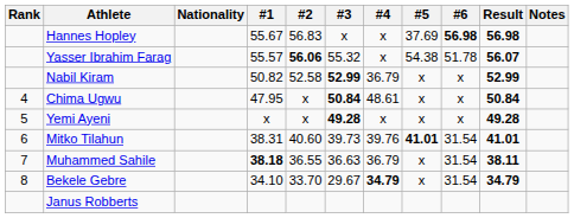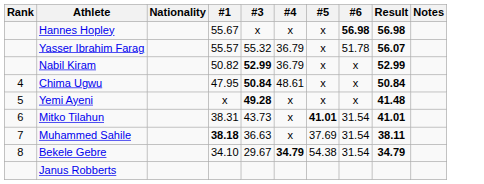 <table class="wikitable sortable" style="text-align:center">
 <tr>
 <th>Rank</th>
 <th>Athlete</th>
 <th>Nationality</th>
 <th>#1</th>
-<th>#2</th>
 <th>#3</th>
 <th>#4</th>
 <th>#5</th>
 <th>#6</th>
 <th>Result</th>
 <th>Notes</th>
 </tr>
 <tr>
 <td></td>
 <td align="left"><a href='#'>Hannes Hopley</a></td>
 <td align=left></td>
 <td>55.67</td>
-<td>56.83</td>
 <td>x</td>
 <td>x</td>
-<td>37.69</td>
+<td>x</td>
 <td><strong>56.98</strong></td>
 <td><strong>56.98</strong></td>
 <td></td>
 </tr>
 <tr>
 <td></td>
 <td align="left"><a href='#'>Yasser Ibrahim Farag</a></td>
 <td align=left></td>
 <td>55.57</td>
-<td><strong>56.06</strong></td>
 <td>55.32</td>
+<td>36.79</td>
 <td>x</td>
-<td>54.38</td>
 <td>51.78</td>
 <td><strong>56.07</strong></td>
 <td></td>
 </tr>
 <tr>
 <td></td>
 <td align="left"><a href='#'>Nabil Kiram</a></td>
 <td align=left></td>
 <td>50.82</td>
-<td>52.58</td>
 <td><strong>52.99</strong></td>
 <td>36.79</td>
 <td>x</td>
 <td>x</td>
 <td><strong>52.99</strong></td>
 <td></td>
 </tr>
 <tr>
 <td>4</td>
 <td align="left"><a href='#'>Chima Ugwu</a></td>
 <td align=left></td>
 <td>47.95</td>
-<td>x</td>
 <td><strong>50.84</strong></td>
 <td>48.61</td>
 <td>x</td>
 <td>x</td>
 <td><strong>50.84</strong></td>
 <td></td>
 </tr>
 <tr>
 <td>5</td>
 <td align="left"><a href='#'>Yemi Ayeni</a></td>
 <td align=left></td>
 <td>x</td>
-<td>x</td>
 <td><strong>49.28</strong></td>
 <td>x</td>
 <td>x</td>
 <td>x</td>
-<td><strong>49.28</strong></td>
+<td><strong>41.48</strong></td>
 <td></td>
 </tr>
 <tr>
 <td>6</td>
 <td align="left"><a href='#'>Mitko Tilahun</a></td>
 <td align=left></td>
 <td>38.31</td>
-<td>40.60</td>
-<td>39.73</td>
-<td>39.76</td>
+<td>43.73</td>
+<td>x</td>
 <td><strong>41.01</strong></td>
 <td>31.54</td>
 <td><strong>41.01</strong></td>
 <td></td>
 </tr>
 <tr>
 <td>7</td>
 <td align="left"><a href='#'>Muhammed Sahile</a></td>
 <td align=left></td>
 <td><strong>38.18</strong></td>
-<td>36.55</td>
 <td>36.63</td>
-<td>36.79</td>
 <td>x</td>
+<td>37.69</td>
 <td>31.54</td>
 <td><strong>38.11</strong></td>
 <td></td>
 </tr>
 <tr>
 <td>8</td>
 <td align="left"><a href='#'>Bekele Gebre</a></td>
 <td align=left></td>
 <td>34.10</td>
-<td>33.70</td>
 <td>29.67</td>
 <td><strong>34.79</strong></td>
-<td>x</td>
+<td>54.38</td>
 <td>31.54</td>
 <td><strong>34.79</strong></td>
 <td></td>
 </tr>
 <tr>
 <td></td>
 <td align="left"><a href='#'>Janus Robberts</a></td>
 <td align=left></td>
 <td></td>
 <td></td>
 <td></td>
 <td></td>
 <td></td>
-<td></td>
 <td><strong></strong></td>
 <td></td>
 </tr>
 </table>
